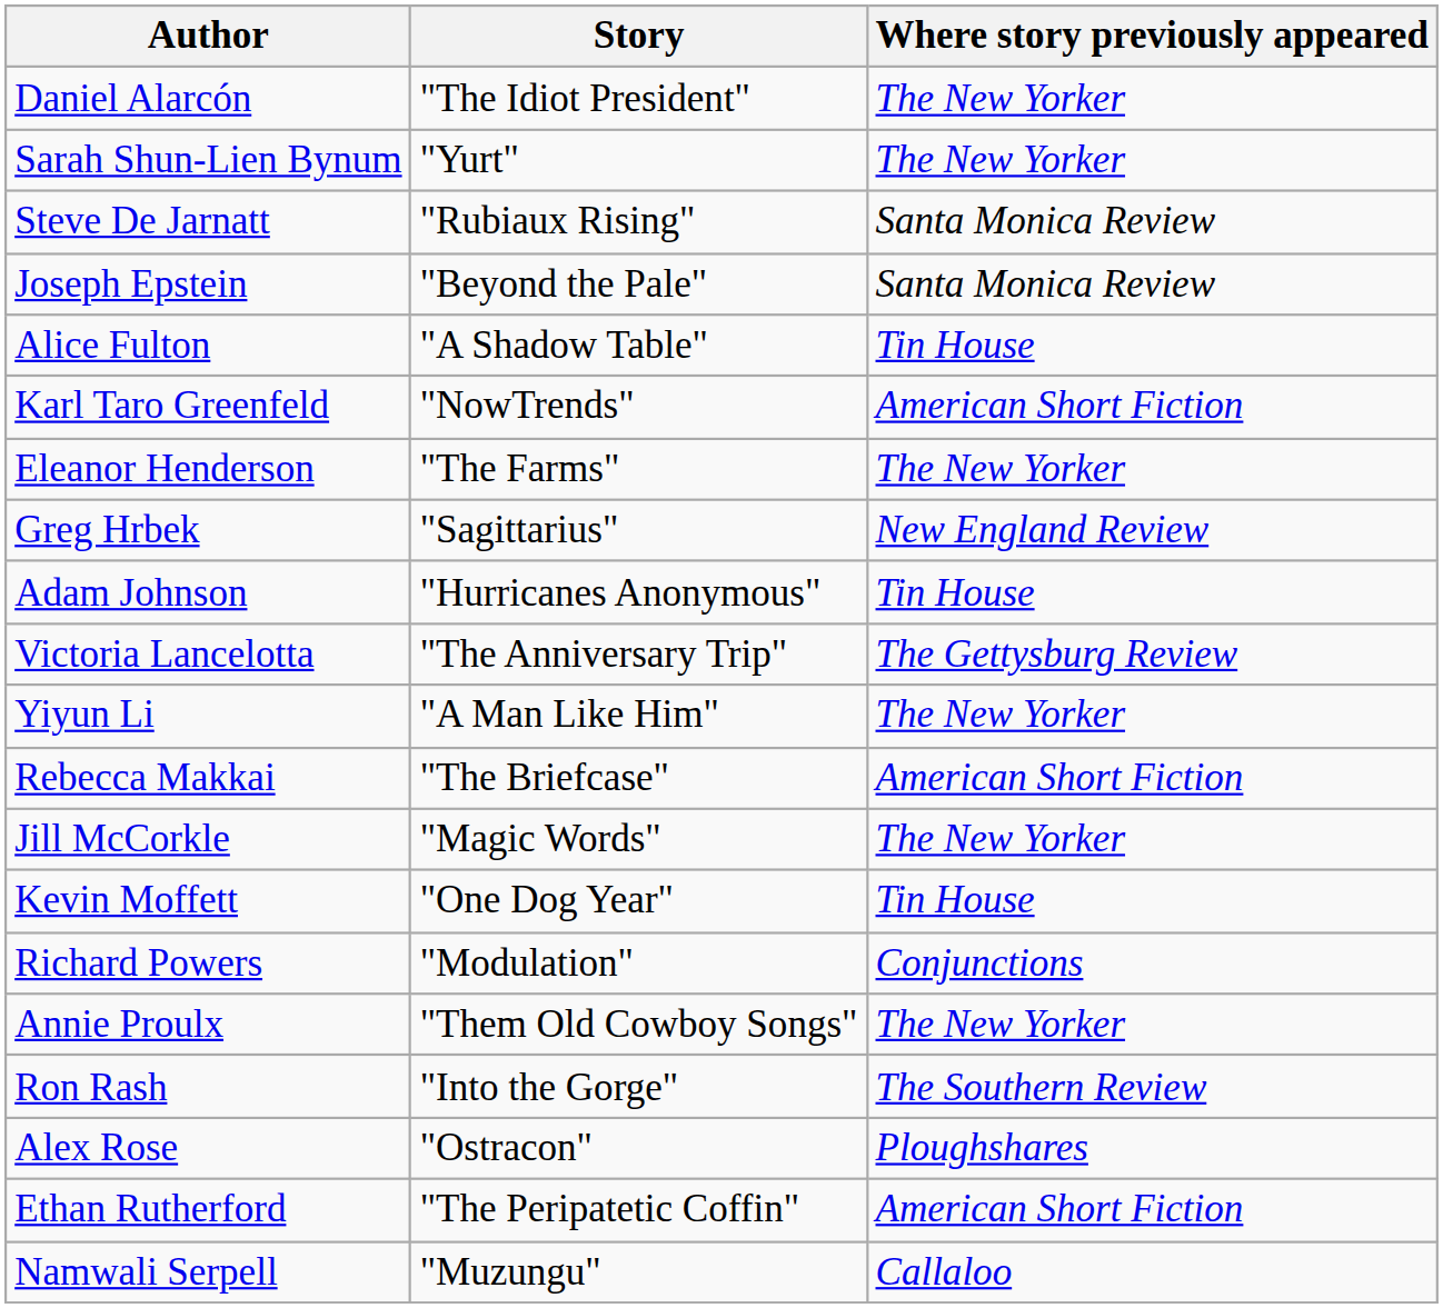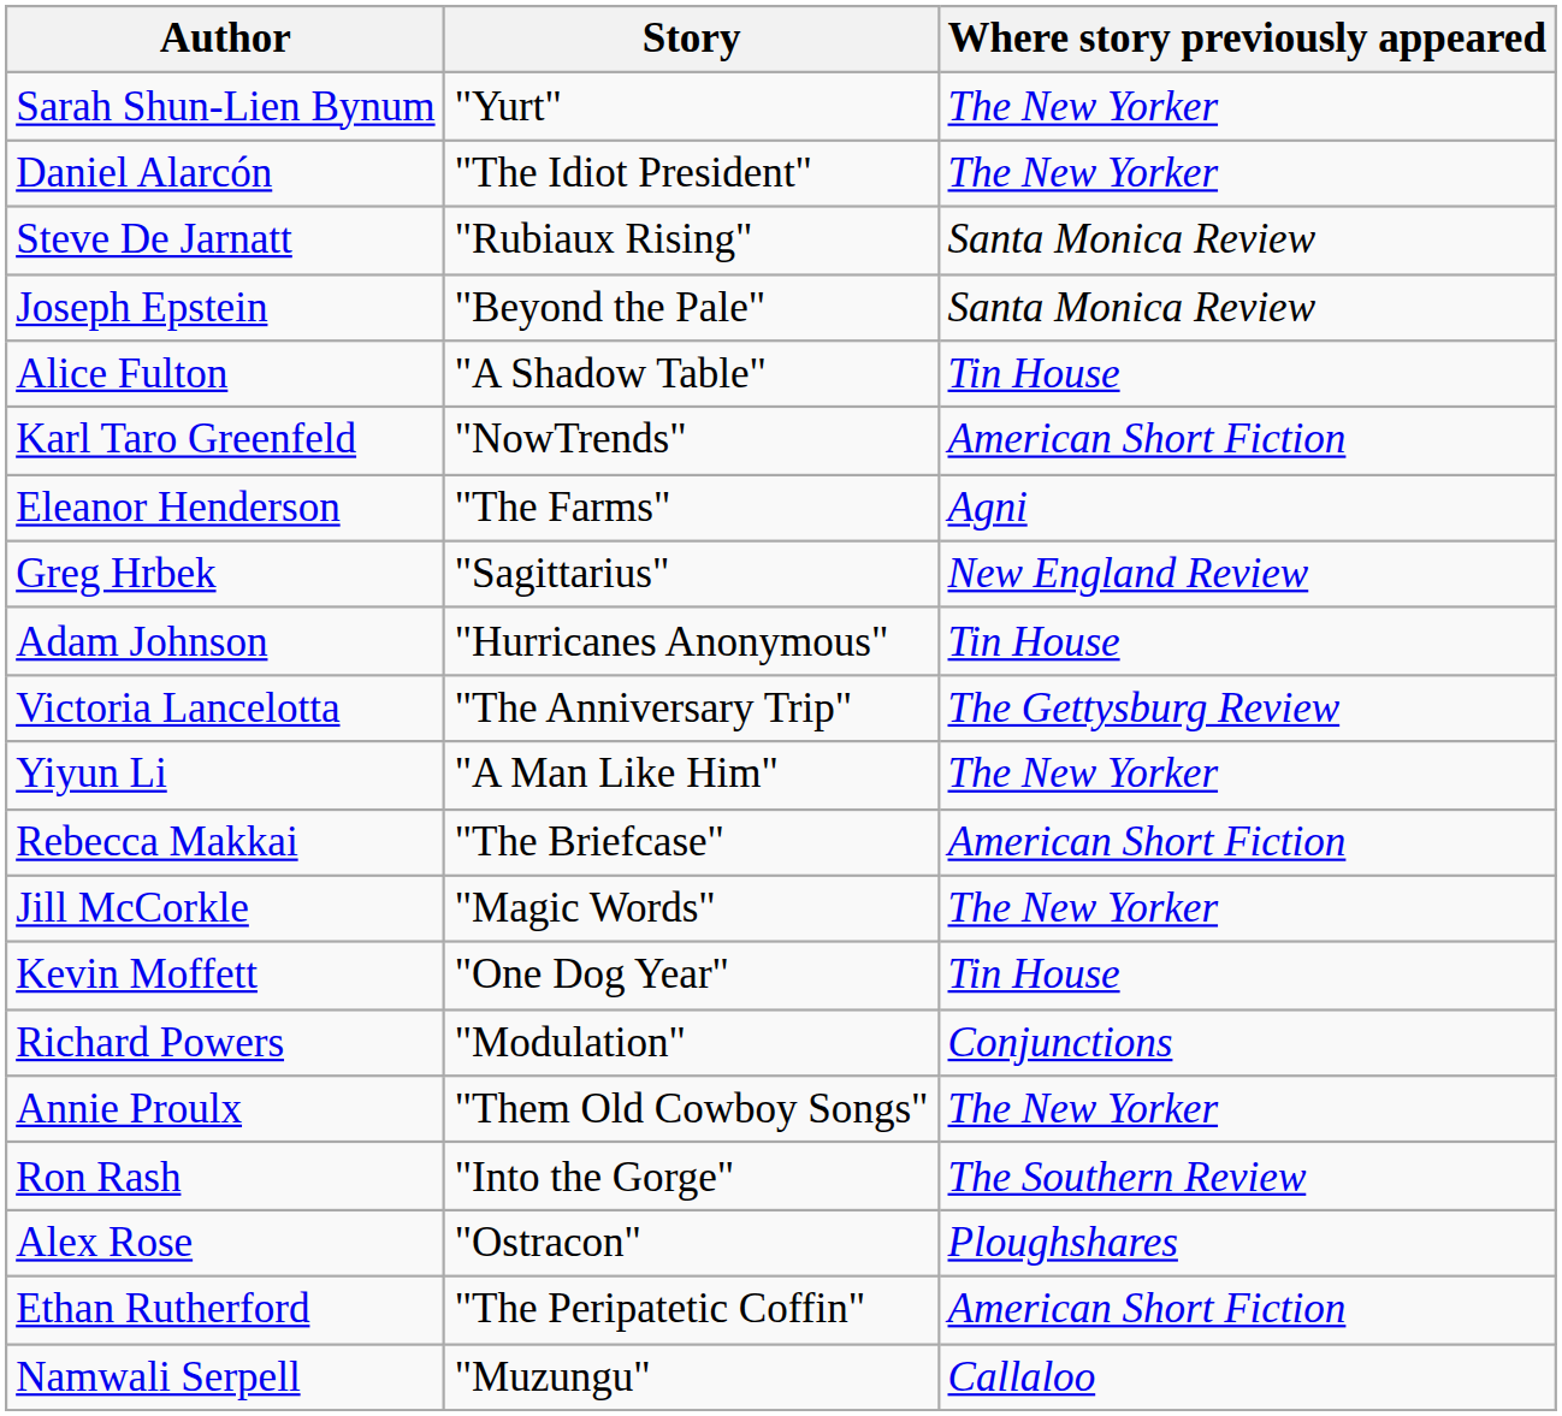 <table class="wikitable">
 <tr>
 <th>Author</th>
 <th>Story</th>
 <th>Where story previously appeared</th>
 </tr>
 <tr>
-<td><a href='#'>Daniel Alarcón</a></td>
-<td>"The Idiot President"</td>
+<td><a href='#'>Sarah Shun-Lien Bynum</a></td>
+<td>"Yurt"</td>
 <td><em><a href='#'>The New Yorker</a></em></td>
 </tr>
 <tr>
-<td><a href='#'>Sarah Shun-Lien Bynum</a></td>
-<td>"Yurt"</td>
+<td><a href='#'>Daniel Alarcón</a></td>
+<td>"The Idiot President"</td>
 <td><em><a href='#'>The New Yorker</a></em></td>
 </tr>
 <tr>
 <td><a href='#'>Steve De Jarnatt</a></td>
 <td>"Rubiaux Rising"</td>
 <td><em>Santa Monica Review</em></td>
 </tr>
 <tr>
 <td><a href='#'>Joseph Epstein</a></td>
 <td>"Beyond the Pale"</td>
 <td><em>Santa Monica Review</em></td>
 </tr>
 <tr>
 <td><a href='#'>Alice Fulton</a></td>
 <td>"A Shadow Table"</td>
 <td><em><a href='#'>Tin House</a></em></td>
 </tr>
 <tr>
 <td><a href='#'>Karl Taro Greenfeld</a></td>
 <td>"NowTrends"</td>
 <td><em><a href='#'>American Short Fiction</a></em></td>
 </tr>
 <tr>
 <td><a href='#'>Eleanor Henderson</a></td>
 <td>"The Farms"</td>
-<td><em><a href='#'>The New Yorker</a></em></td>
+<td><em><a href='#'>Agni</a></em></td>
 </tr>
 <tr>
 <td><a href='#'>Greg Hrbek</a></td>
 <td>"Sagittarius"</td>
 <td><em><a href='#'>New England Review</a></em></td>
 </tr>
 <tr>
 <td><a href='#'>Adam Johnson</a></td>
 <td>"Hurricanes Anonymous"</td>
 <td><em><a href='#'>Tin House</a></em></td>
 </tr>
 <tr>
 <td><a href='#'>Victoria Lancelotta</a></td>
 <td>"The Anniversary Trip"</td>
 <td><em><a href='#'>The Gettysburg Review</a></em></td>
 </tr>
 <tr>
 <td><a href='#'>Yiyun Li</a></td>
 <td>"A Man Like Him"</td>
 <td><em><a href='#'>The New Yorker</a></em></td>
 </tr>
 <tr>
 <td><a href='#'>Rebecca Makkai</a></td>
 <td>"The Briefcase"</td>
 <td><em><a href='#'>American Short Fiction</a></em></td>
 </tr>
 <tr>
 <td><a href='#'>Jill McCorkle</a></td>
 <td>"Magic Words"</td>
 <td><em><a href='#'>The New Yorker</a></em></td>
 </tr>
 <tr>
 <td><a href='#'>Kevin Moffett</a></td>
 <td>"One Dog Year"</td>
 <td><em><a href='#'>Tin House</a></em></td>
 </tr>
 <tr>
 <td><a href='#'>Richard Powers</a></td>
 <td>"Modulation"</td>
 <td><em><a href='#'>Conjunctions</a></em></td>
 </tr>
 <tr>
 <td><a href='#'>Annie Proulx</a></td>
 <td>"Them Old Cowboy Songs"</td>
 <td><em><a href='#'>The New Yorker</a></em></td>
 </tr>
 <tr>
 <td><a href='#'>Ron Rash</a></td>
 <td>"Into the Gorge"</td>
 <td><em><a href='#'>The Southern Review</a></em></td>
 </tr>
 <tr>
 <td><a href='#'>Alex Rose</a></td>
 <td>"Ostracon"</td>
 <td><em><a href='#'>Ploughshares</a></em></td>
 </tr>
 <tr>
 <td><a href='#'>Ethan Rutherford</a></td>
 <td>"The Peripatetic Coffin"</td>
 <td><em><a href='#'>American Short Fiction</a></em></td>
 </tr>
 <tr>
 <td><a href='#'>Namwali Serpell</a></td>
 <td>"Muzungu"</td>
 <td><em><a href='#'>Callaloo</a></em></td>
 </tr>
 <tr>
 </tr>
 </table>
